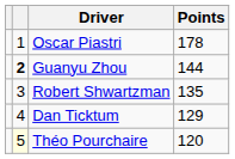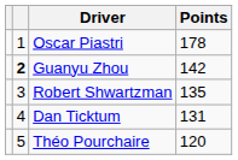 <table class="wikitable" style="font-size: 85%;">
 <tr>
 <th></th>
 <th></th>
 <th>Driver</th>
 <th>Points</th>
 </tr>
 <tr>
 <td align="left"></td>
 <td align="center">1</td>
 <td> <a href='#'>Oscar Piastri</a></td>
 <td>178</td>
 </tr>
 <tr>
 <td align="left"></td>
 <td align="center"><strong>2</strong></td>
 <td> <a href='#'>Guanyu Zhou</a></td>
-<td>144</td>
+<td>142</td>
 </tr>
 <tr>
 <td align="left"></td>
 <td align="center">3</td>
 <td> <a href='#'>Robert Shwartzman</a></td>
 <td>135</td>
 </tr>
 <tr>
 <td align="left"></td>
 <td align="center">4</td>
 <td> <a href='#'>Dan Ticktum</a></td>
-<td>129</td>
+<td>131</td>
 </tr>
 <tr>
 <td align="left"></td>
-<td align="center" style="background: lightyellow;">5</td>
+<td align="center">5</td>
 <td> <a href='#'>Théo Pourchaire</a></td>
 <td>120</td>
 </tr>
 </table>
